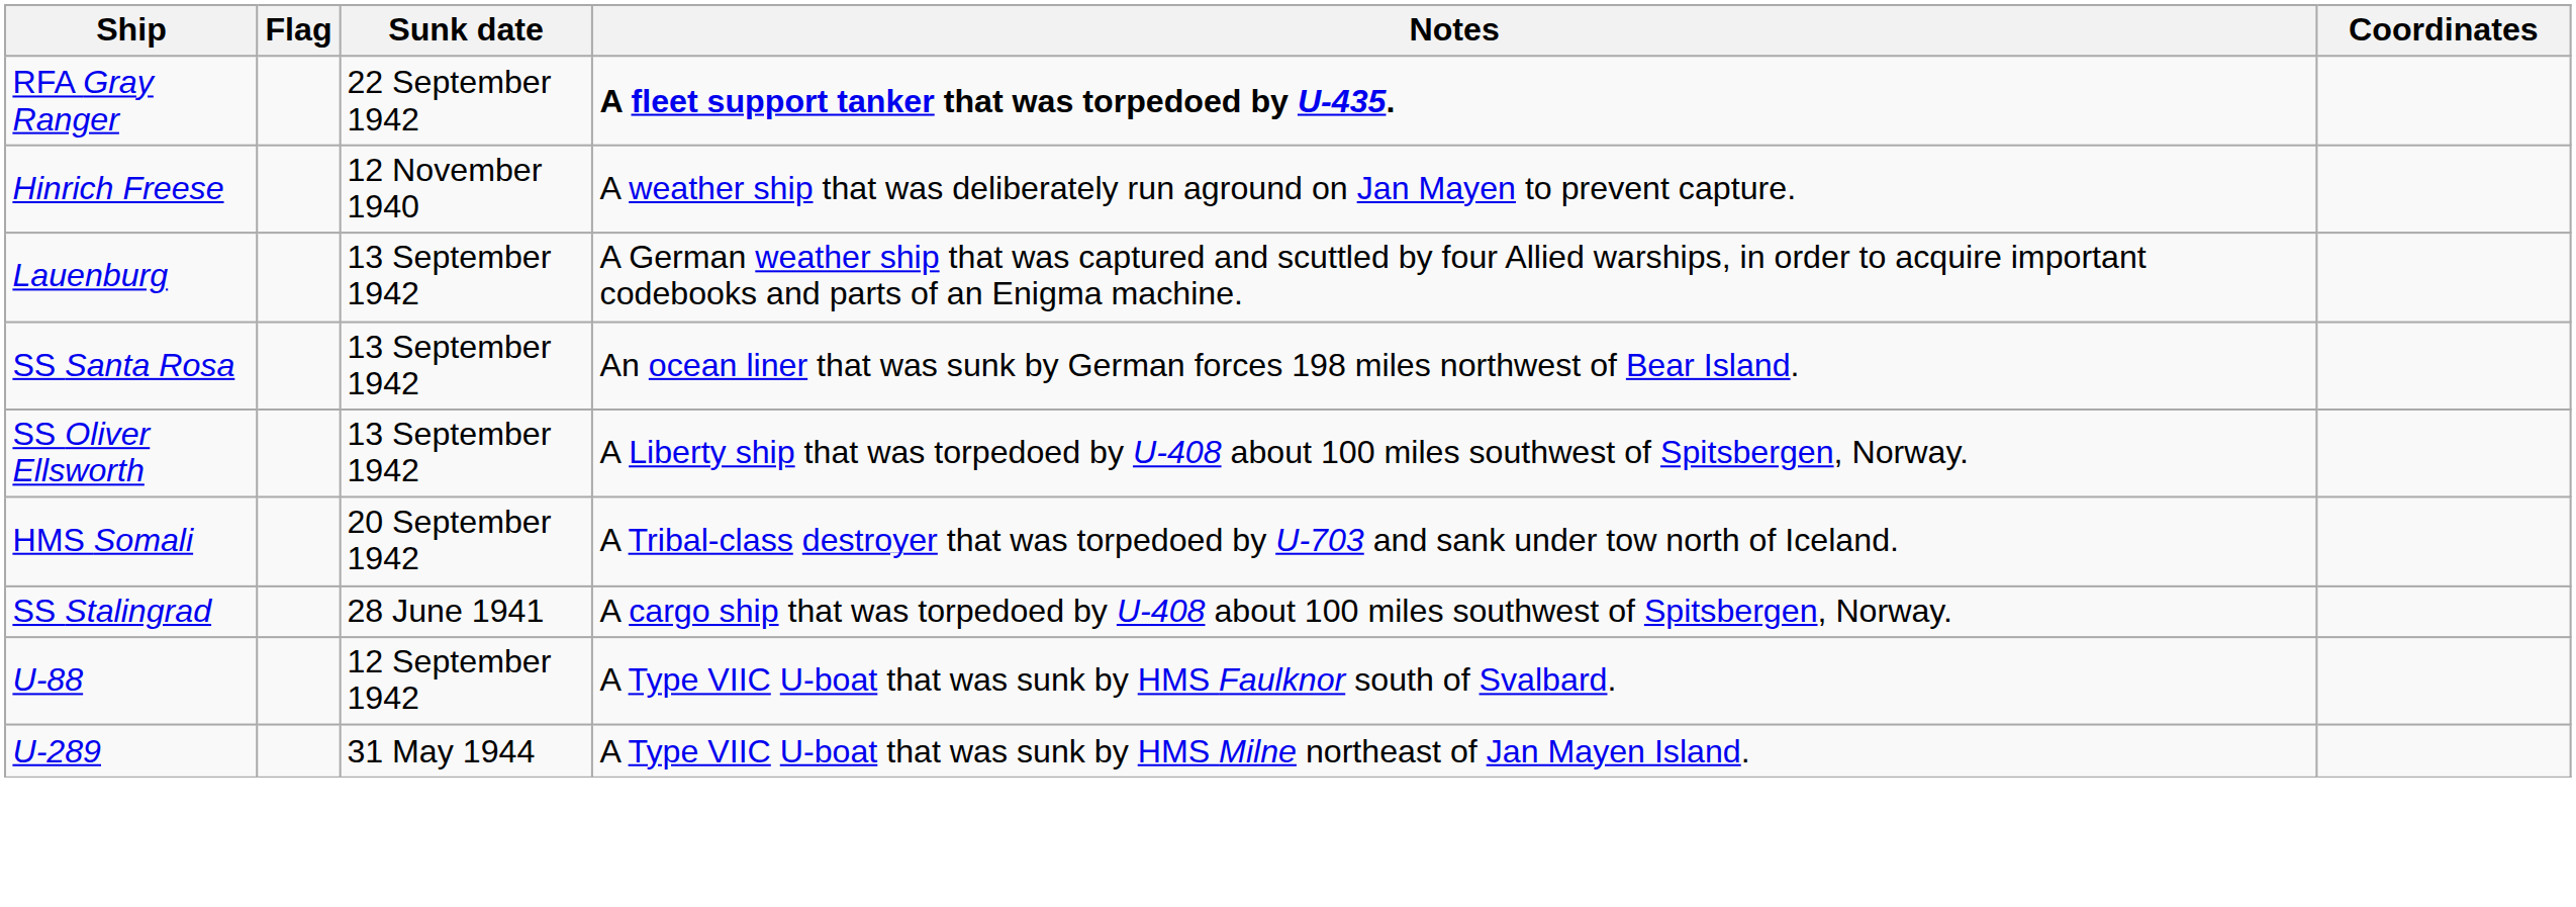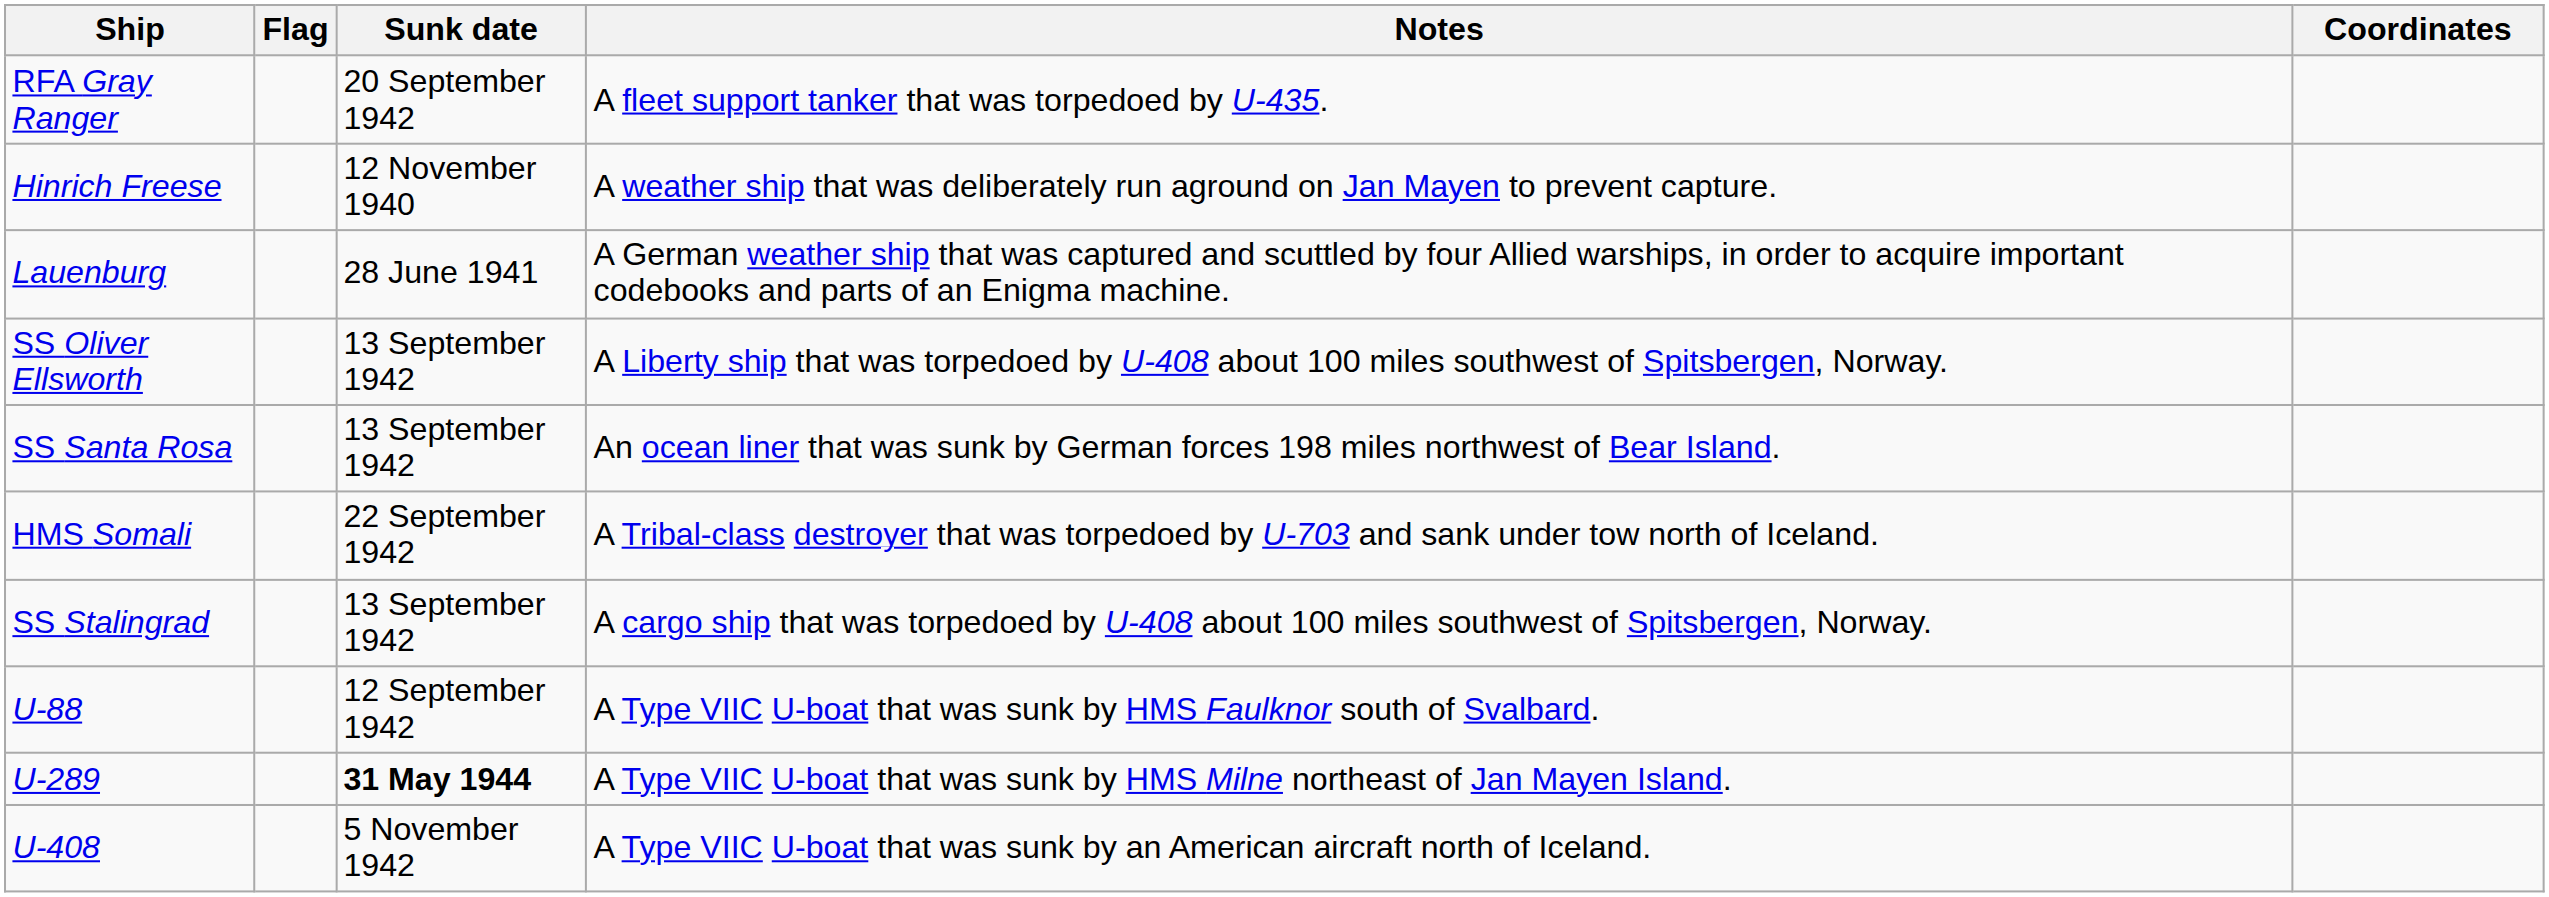 <table class="wikitable sortable" style="width:100%" |>
 <tr>
 <th style="width:10%">Ship</th>
 <th>Flag</th>
 <th style="width:10%">Sunk date</th>
 <th style="width:70%">Notes</th>
 <th style="width:10%">Coordinates</th>
 </tr>
 <tr>
 <td><a href='#'>RFA <em>Gray Ranger</em></a></td>
 <td></td>
-<td>22 September 1942</td>
-<td><strong>A <a href='#'>fleet support tanker</a> that was torpedoed by <a href='#'><em>U-435</em></a>.</strong></td>
+<td>20 September 1942</td>
+<td>A <a href='#'>fleet support tanker</a> that was torpedoed by <a href='#'><em>U-435</em></a>.</td>
 <td></td>
 </tr>
 <tr>
 <td><a href='#'><em>Hinrich Freese</em></a></td>
 <td></td>
 <td>12 November 1940</td>
 <td>A <a href='#'>weather ship</a> that was deliberately run aground on <a href='#'>Jan Mayen</a> to prevent capture.</td>
 <td></td>
 </tr>
 <tr>
 <td><a href='#'><em>Lauenburg</em></a></td>
 <td></td>
+<td>28 June 1941</td>
+<td>A German <a href='#'>weather ship</a> that was captured and scuttled by four Allied warships, in order to acquire important codebooks and parts of an Enigma machine.</td>
+<td></td>
+</tr>
+<tr>
+<td><a href='#'>SS <em>Oliver Ellsworth</em></a></td>
+<td></td>
 <td>13 September 1942</td>
-<td>A German <a href='#'>weather ship</a> that was captured and scuttled by four Allied warships, in order to acquire important codebooks and parts of an Enigma machine.</td>
+<td>A <a href='#'>Liberty ship</a> that was torpedoed by <a href='#'><em>U-408</em></a> about 100 miles southwest of <a href='#'>Spitsbergen</a>, Norway.</td>
 <td></td>
 </tr>
 <tr>
 <td><a href='#'>SS <em>Santa Rosa</em></a></td>
 <td></td>
 <td>13 September 1942</td>
 <td>An <a href='#'>ocean liner</a> that was sunk by German forces 198 miles northwest of <a href='#'>Bear Island</a>.</td>
 <td></td>
 </tr>
 <tr>
-<td><a href='#'>SS <em>Oliver Ellsworth</em></a></td>
-<td></td>
-<td>13 September 1942</td>
-<td>A <a href='#'>Liberty ship</a> that was torpedoed by <a href='#'><em>U-408</em></a> about 100 miles southwest of <a href='#'>Spitsbergen</a>, Norway.</td>
-<td></td>
-</tr>
-<tr>
 <td><a href='#'>HMS <em>Somali</em></a></td>
 <td></td>
-<td>20 September 1942</td>
+<td>22 September 1942</td>
 <td>A <a href='#'>Tribal-class</a> <a href='#'>destroyer</a> that was torpedoed by <a href='#'><em>U-703</em></a> and sank under tow north of Iceland.</td>
 <td></td>
 </tr>
 <tr>
 <td><a href='#'>SS <em>Stalingrad</em></a></td>
 <td></td>
-<td>28 June 1941</td>
+<td>13 September 1942</td>
 <td>A <a href='#'>cargo ship</a> that was torpedoed by <a href='#'><em>U-408</em></a> about 100 miles southwest of <a href='#'>Spitsbergen</a>, Norway.</td>
 <td></td>
 </tr>
 <tr>
 <td><a href='#'><em>U-88</em></a></td>
 <td></td>
 <td>12 September 1942</td>
 <td>A <a href='#'>Type VIIC</a> <a href='#'>U-boat</a> that was sunk by <a href='#'>HMS <em>Faulknor</em></a> south of <a href='#'>Svalbard</a>.</td>
 <td></td>
 </tr>
 <tr>
 <td><a href='#'><em>U-289</em></a></td>
 <td></td>
-<td>31 May 1944</td>
+<td><strong>31 May 1944</strong></td>
 <td>A <a href='#'>Type VIIC</a> <a href='#'>U-boat</a> that was sunk by <a href='#'>HMS <em>Milne</em></a> northeast of <a href='#'>Jan Mayen Island</a>.</td>
 <td></td>
 </tr>
+<tr>
+<td><a href='#'><em>U-408</em></a></td>
+<td></td>
+<td>5 November 1942</td>
+<td>A <a href='#'>Type VIIC</a> <a href='#'>U-boat</a> that was sunk by an American aircraft north of Iceland.</td>
+<td></td>
+</tr>
 </table>
